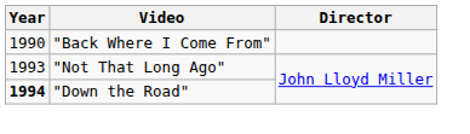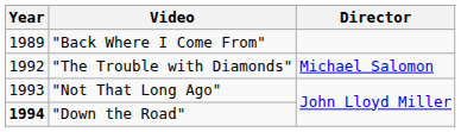 <table class="wikitable">
 <tr>
 <th>Year</th>
 <th>Video</th>
 <th>Director</th>
 </tr>
 <tr>
-<td>1990</td>
+<td>1989</td>
 <td>"Back Where I Come From"</td>
 <td></td>
+</tr>
+<tr>
+<td>1992</td>
+<td>"The Trouble with Diamonds"</td>
+<td><a href='#'>Michael Salomon</a></td>
 </tr>
 <tr>
 <td>1993</td>
 <td>"Not That Long Ago"</td>
 <td rowspan="2"><a href='#'>John Lloyd Miller</a></td>
 </tr>
 <tr>
 <td><strong>1994</strong></td>
 <td>"Down the Road"</td>
 </tr>
 </table>
